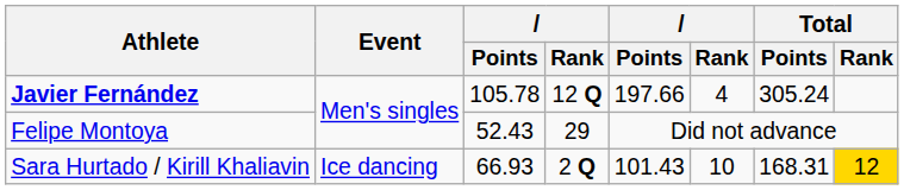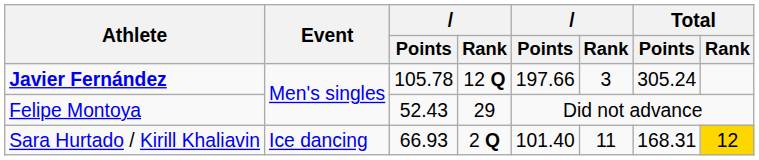 <table class="wikitable" style="font-size:90%">
 <tr>
 <th rowspan="2">Athlete</th>
 <th rowspan="2">Event</th>
 <th colspan="2"> / </th>
 <th colspan="2"> / </th>
 <th colspan="2">Total</th>
 </tr>
 <tr style="font-size:95%">
 <th>Points</th>
 <th>Rank</th>
 <th>Points</th>
 <th>Rank</th>
 <th>Points</th>
 <th>Rank</th>
 </tr>
 <tr align=center>
 <td align=left><strong><a href='#'>Javier Fernández</a></strong></td>
 <td align=left rowspan="2"><a href='#'>Men's singles</a></td>
 <td>105.78</td>
 <td>12 <strong>Q</strong></td>
 <td>197.66</td>
-<td>4</td>
+<td>3</td>
 <td>305.24</td>
 <td></td>
 </tr>
 <tr align=center>
 <td align=left><a href='#'>Felipe Montoya</a></td>
 <td>52.43</td>
 <td>29</td>
 <td colspan=4>Did not advance</td>
 </tr>
 <tr align=center>
 <td align=left><a href='#'>Sara Hurtado</a> / <a href='#'>Kirill Khaliavin</a></td>
 <td align=left><a href='#'>Ice dancing</a></td>
 <td>66.93</td>
 <td>2 <strong>Q</strong></td>
-<td>101.43</td>
-<td>10</td>
+<td>101.40</td>
+<td>11</td>
 <td>168.31</td>
 <td style="background: gold;">12</td>
 </tr>
 </table>
